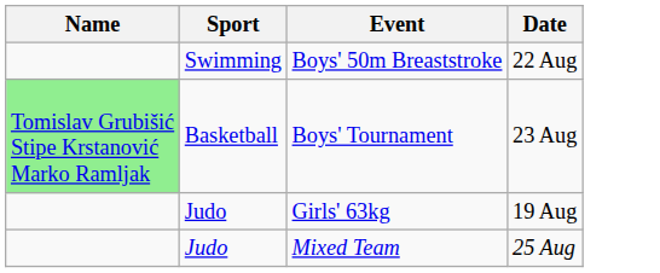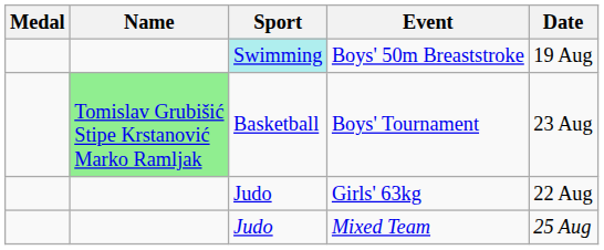 <table class="wikitable sortable" style="font-size:90%">
 <tr>
+<th>Medal</th>
 <th>Name</th>
 <th>Sport</th>
 <th>Event</th>
 <th>Date</th>
 </tr>
 <tr>
 <td></td>
-<td><a href='#'>Swimming</a></td>
+<td></td>
+<td style="background: paleturquoise;"><a href='#'>Swimming</a></td>
 <td><a href='#'>Boys' 50m Breaststroke</a></td>
-<td>22 Aug</td>
+<td>19 Aug</td>
 </tr>
 <tr>
+<td></td>
 <td style="background: lightgreen;"><br><a href='#'>Tomislav Grubišić</a><br><a href='#'>Stipe Krstanović</a><br><a href='#'>Marko Ramljak</a></td>
 <td><a href='#'>Basketball</a></td>
 <td><a href='#'>Boys' Tournament</a></td>
 <td>23 Aug</td>
 </tr>
 <tr>
 <td></td>
+<td></td>
 <td><a href='#'>Judo</a></td>
 <td><a href='#'>Girls' 63kg</a></td>
-<td>19 Aug</td>
+<td>22 Aug</td>
 </tr>
 <tr>
+<td><em></em></td>
 <td><em></em></td>
 <td><em><a href='#'>Judo</a></em></td>
 <td><em><a href='#'>Mixed Team</a></em></td>
 <td><em>25 Aug</em></td>
 </tr>
 </table>
